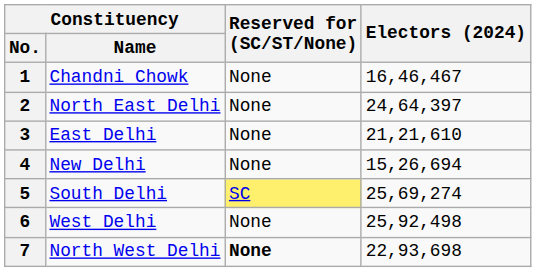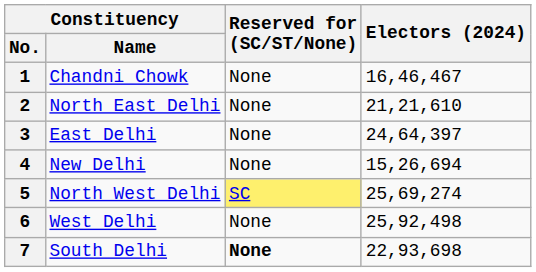 <table class="wikitable sortable">
 <tr>
 <th scope=colgroup colspan="2">Constituency</th>
 <th scope=col rowspan=2>Reserved for<br>(SC/ST/None)</th>
 <th rowspan="2">Electors (2024)</th>
 </tr>
 <tr>
 <th scope=col>No.</th>
 <th scope=col>Name</th>
 </tr>
 <tr>
 <th scope=row>1</th>
 <td><a href='#'>Chandni Chowk</a></td>
 <td>None</td>
 <td>16,46,467</td>
 </tr>
 <tr>
 <th scope=row>2</th>
 <td><a href='#'>North East Delhi</a></td>
 <td>None</td>
-<td>24,64,397</td>
+<td>21,21,610</td>
 </tr>
 <tr>
 <th scope=row>3</th>
 <td><a href='#'>East Delhi</a></td>
 <td>None</td>
-<td>21,21,610</td>
+<td>24,64,397</td>
 </tr>
 <tr>
 <th scope=row>4</th>
 <td><a href='#'>New Delhi</a></td>
 <td>None</td>
 <td>15,26,694</td>
 </tr>
 <tr>
 <th scope=row>5</th>
-<td><a href='#'>South Delhi</a></td>
+<td><a href='#'>North West Delhi</a></td>
 <td style="background:#fef06d;"><a href='#'>SC</a></td>
 <td>25,69,274</td>
 </tr>
 <tr>
 <th scope=row>6</th>
 <td><a href='#'>West Delhi</a></td>
 <td>None</td>
 <td>25,92,498</td>
 </tr>
 <tr>
 <th scope=row>7</th>
-<td><a href='#'>North West Delhi</a></td>
+<td><a href='#'>South Delhi</a></td>
 <td><strong>None</strong></td>
 <td>22,93,698</td>
 </tr>
 </table>
